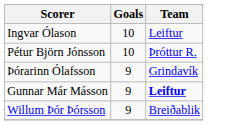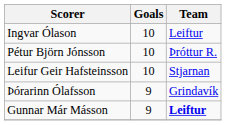 <table class="wikitable">
 <tr>
 <th>Scorer</th>
 <th>Goals</th>
 <th>Team</th>
 </tr>
 <tr>
 <td> Ingvar Ólason</td>
 <td align=center>10</td>
 <td><a href='#'>Leiftur</a></td>
 </tr>
 <tr>
 <td> Pétur Björn Jónsson</td>
 <td align=center>10</td>
 <td><a href='#'>Þróttur R.</a></td>
 </tr>
 <tr>
+<td> Leifur Geir Hafsteinsson</td>
+<td align=center>10</td>
+<td><a href='#'>Stjarnan</a></td>
+</tr>
+<tr>
 <td> Þórarinn Ólafsson</td>
 <td align=center>9</td>
 <td><a href='#'>Grindavík</a></td>
 </tr>
 <tr>
 <td> Gunnar Már Másson</td>
 <td align=center>9</td>
 <td><strong><a href='#'>Leiftur</a></strong></td>
 </tr>
 <tr>
-<td> <a href='#'>Willum Þór Þórsson</a></td>
-<td align=center>9</td>
-<td><a href='#'>Breiðablik</a></td>
-</tr>
-<tr>
 </tr>
 </table>
